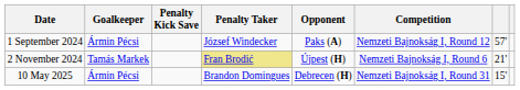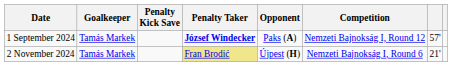 <table class="wikitable sortable sticky-header" style="text-align:center; font-size:85%;">
 <tr>
 <th>Date</th>
 <th>Goalkeeper</th>
 <th>Penalty<br>Kick Save</th>
 <th>Penalty Taker</th>
 <th>Opponent</th>
 <th>Competition</th>
 <th></th>
 <th></th>
 </tr>
 <tr>
 <td>1 September 2024</td>
-<td align="left"> <a href='#'>Ármin Pécsi</a></td>
+<td align="left"> <a href='#'>Tamás Markek</a></td>
 <td></td>
-<td align="left"> <a href='#'>József Windecker</a></td>
+<td align="left"><strong> <a href='#'>József Windecker</a></strong></td>
 <td><a href='#'>Paks</a> (<strong>A</strong>)</td>
 <td><a href='#'>Nemzeti Bajnokság I, Round 12</a></td>
 <td> 57'</td>
 <td></td>
 </tr>
 <tr>
 <td>2 November 2024</td>
 <td align="left"> <a href='#'>Tamás Markek</a></td>
 <td></td>
 <td align="left" style="background: khaki;"> <a href='#'>Fran Brodić</a></td>
 <td><a href='#'>Újpest</a> (<strong>H</strong>)</td>
 <td><a href='#'>Nemzeti Bajnokság I, Round 6</a></td>
 <td> 21'</td>
 <td></td>
 </tr>
-<tr>
-<td>10 May 2025</td>
-<td align="left"> <a href='#'>Ármin Pécsi</a></td>
-<td></td>
-<td align="left"> <a href='#'>Brandon Domingues</a></td>
-<td><a href='#'>Debrecen</a> (<strong>H</strong>)</td>
-<td><a href='#'>Nemzeti Bajnokság I, Round 31</a></td>
-<td> 15'</td>
-<td></td>
-</tr>
 </table>
